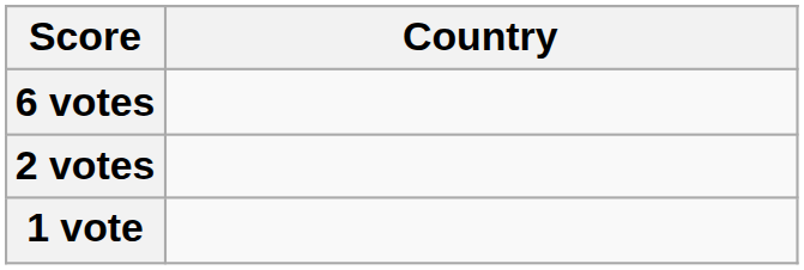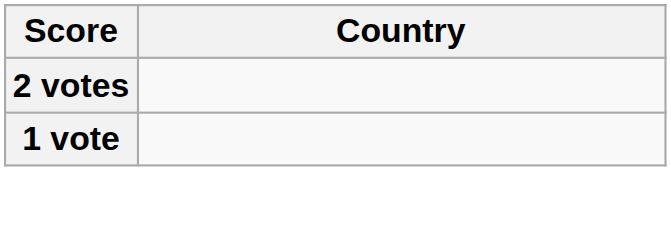 <table class="wikitable">
 <tr>
 </tr>
 <tr>
 <th scope="col" width="20%">Score</th>
 <th scope="col">Country</th>
-</tr>
-<tr>
-<th scope="row">6 votes</th>
-<td></td>
 </tr>
 <tr>
 <th scope="row">2 votes</th>
 <td></td>
 </tr>
 <tr>
 <th scope="row">1 vote</th>
 <td></td>
 </tr>
 </table>
